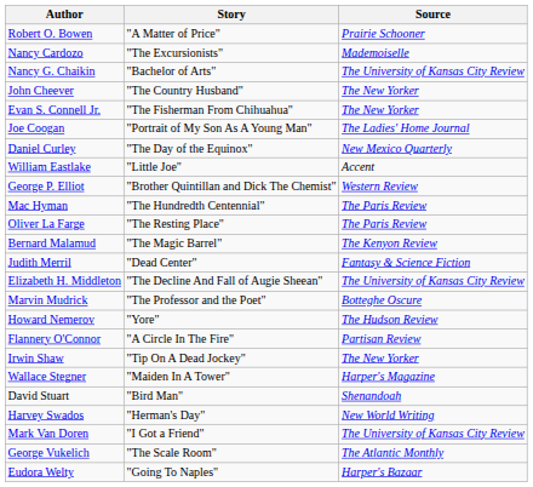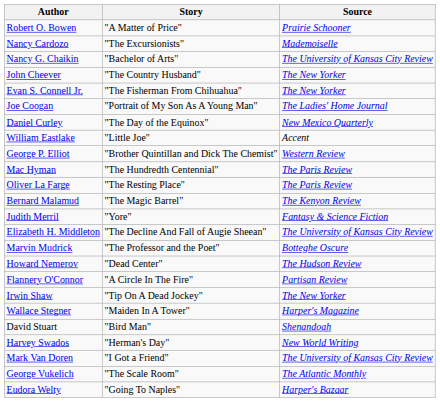 <table class="wikitable">
 <tr>
 <th>Author</th>
 <th>Story</th>
 <th>Source</th>
 </tr>
 <tr>
 <td><a href='#'>Robert O. Bowen</a></td>
 <td>"A Matter of Price"</td>
 <td><em><a href='#'>Prairie Schooner</a></em></td>
 </tr>
 <tr>
 <td><a href='#'>Nancy Cardozo</a></td>
 <td>"The Excursionists"</td>
 <td><a href='#'><em>Mademoiselle</em></a></td>
 </tr>
 <tr>
 <td><a href='#'>Nancy G. Chaikin</a></td>
 <td>"Bachelor of Arts"</td>
 <td><em><a href='#'>The University of Kansas City Review</a></em></td>
 </tr>
 <tr>
 <td><a href='#'>John Cheever</a></td>
 <td>"The Country Husband"</td>
 <td><em><a href='#'>The New Yorker</a></em></td>
 </tr>
 <tr>
 <td><a href='#'>Evan S. Connell Jr.</a></td>
 <td>"The Fisherman From Chihuahua"</td>
 <td><em><a href='#'>The New Yorker</a></em></td>
 </tr>
 <tr>
 <td><a href='#'>Joe Coogan</a></td>
 <td>"Portrait of My Son As A Young Man"</td>
 <td><em><a href='#'>The Ladies' Home Journal</a></em></td>
 </tr>
 <tr>
 <td><a href='#'>Daniel Curley</a></td>
 <td>"The Day of the Equinox"</td>
 <td><em><a href='#'>New Mexico Quarterly</a></em></td>
 </tr>
 <tr>
 <td><a href='#'>William Eastlake</a></td>
 <td>"Little Joe"</td>
 <td><em>Accent</em></td>
 </tr>
 <tr>
 <td><a href='#'>George P. Elliot</a></td>
 <td>"Brother Quintillan and Dick The Chemist"</td>
 <td><em><a href='#'>Western Review</a></em></td>
 </tr>
 <tr>
 <td><a href='#'>Mac Hyman</a></td>
 <td>"The Hundredth Centennial"</td>
 <td><em><a href='#'>The Paris Review</a></em></td>
 </tr>
 <tr>
 <td><a href='#'>Oliver La Farge</a></td>
 <td>"The Resting Place"</td>
 <td><em><a href='#'>The Paris Review</a></em></td>
 </tr>
 <tr>
 <td><a href='#'>Bernard Malamud</a></td>
 <td>"The Magic Barrel"</td>
 <td><em><a href='#'>The Kenyon Review</a></em></td>
 </tr>
 <tr>
 <td><a href='#'>Judith Merril</a></td>
-<td>"Dead Center"</td>
+<td>"Yore"</td>
 <td><em><a href='#'>Fantasy & Science Fiction</a></em></td>
 </tr>
 <tr>
 <td><a href='#'>Elizabeth H. Middleton</a></td>
 <td>"The Decline And Fall of Augie Sheean"</td>
 <td><em><a href='#'>The University of Kansas City Review</a></em></td>
 </tr>
 <tr>
 <td><a href='#'>Marvin Mudrick</a></td>
 <td>"The Professor and the Poet"</td>
 <td><em><a href='#'>Botteghe Oscure</a></em></td>
 </tr>
 <tr>
 <td><a href='#'>Howard Nemerov</a></td>
-<td>"Yore"</td>
+<td>"Dead Center"</td>
 <td><em><a href='#'>The Hudson Review</a></em></td>
 </tr>
 <tr>
 <td><a href='#'>Flannery O'Connor</a></td>
 <td>"A Circle In The Fire"</td>
 <td><em><a href='#'>Partisan Review</a></em></td>
 </tr>
 <tr>
 <td><a href='#'>Irwin Shaw</a></td>
 <td>"Tip On A Dead Jockey"</td>
 <td><em><a href='#'>The New Yorker</a></em></td>
 </tr>
 <tr>
 <td><a href='#'>Wallace Stegner</a></td>
 <td>"Maiden In A Tower"</td>
 <td><em><a href='#'>Harper's Magazine</a></em></td>
 </tr>
 <tr>
 <td>David Stuart</td>
 <td>"Bird Man"</td>
 <td><em><a href='#'>Shenandoah</a></em></td>
 </tr>
 <tr>
 <td><a href='#'>Harvey Swados</a></td>
 <td>"Herman's Day"</td>
 <td><em><a href='#'>New World Writing</a></em></td>
 </tr>
 <tr>
 <td><a href='#'>Mark Van Doren</a></td>
 <td>"I Got a Friend"</td>
 <td><em><a href='#'>The University of Kansas City Review</a></em></td>
 </tr>
 <tr>
 <td><a href='#'>George Vukelich</a></td>
 <td>"The Scale Room"</td>
 <td><em><a href='#'>The Atlantic Monthly</a></em></td>
 </tr>
 <tr>
 <td><a href='#'>Eudora Welty</a></td>
 <td>"Going To Naples"</td>
 <td><em><a href='#'>Harper's Bazaar</a></em></td>
 </tr>
 </table>
